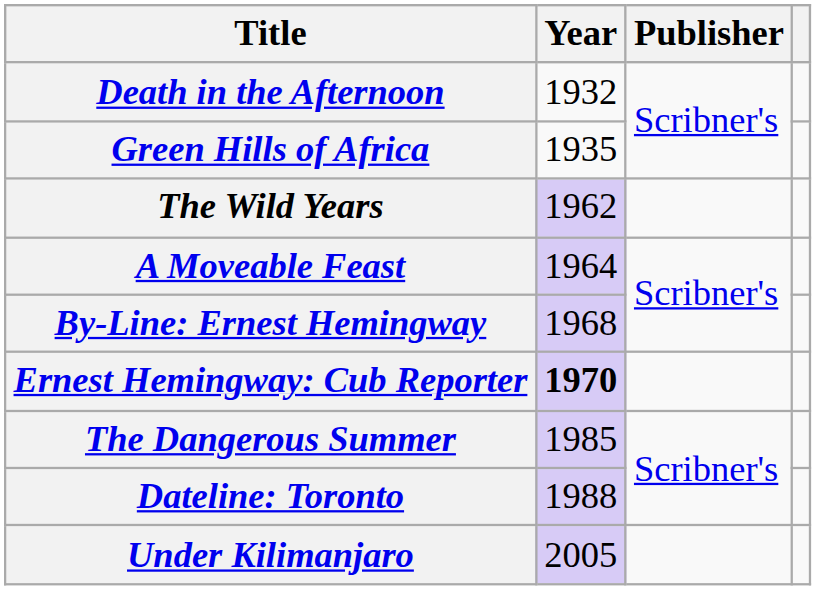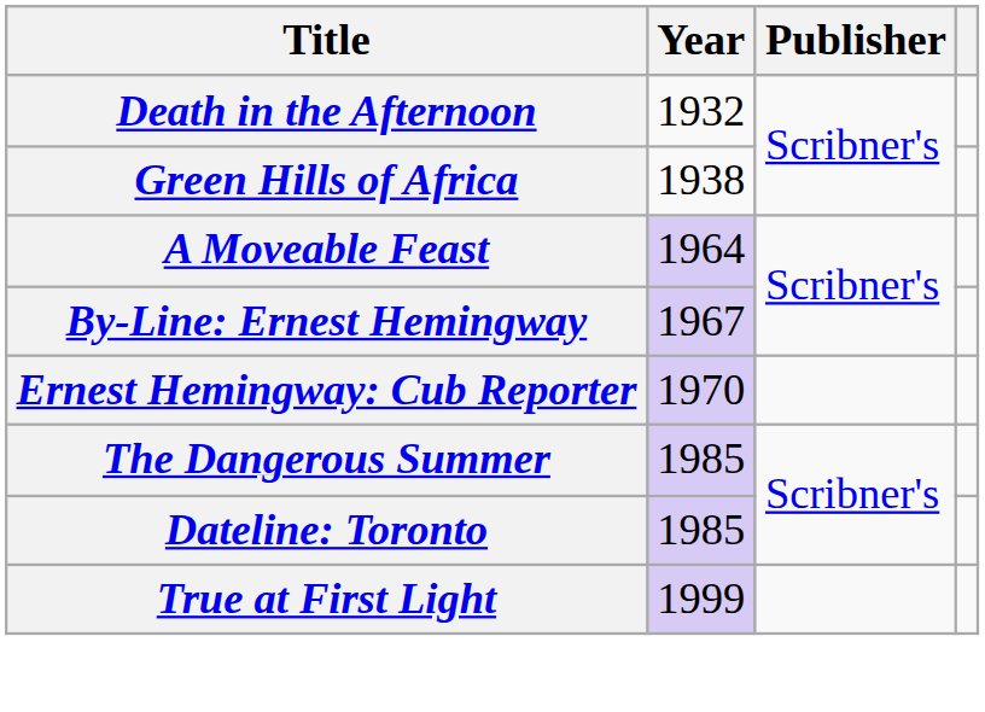 <table class="wikitable plainrowheaders sortable">
 <tr style="background:#ccc; text-align:center;">
 <th scope="col">Title</th>
 <th scope="col">Year</th>
 <th scope="col">Publisher</th>
 <th scope="col" class="unsortable"></th>
 </tr>
 <tr>
 <th scope=row><em><a href='#'>Death in the Afternoon</a></em></th>
 <td>1932</td>
 <td rowspan=2><a href='#'>Scribner's</a></td>
 <td style="text-align:center;"></td>
 </tr>
 <tr>
 <th scope=row><em><a href='#'>Green Hills of Africa</a></em></th>
-<td>1935</td>
-<td style="text-align:center;"></td>
-</tr>
-<tr>
-<th scope=row><em>The Wild Years</em></th>
-<td style="background:#D7CBF6;">1962</td>
-<td></td>
+<td>1938</td>
 <td style="text-align:center;"></td>
 </tr>
 <tr>
 <th scope=row><em><a href='#'>A Moveable Feast</a></em></th>
 <td style="background:#D7CBF6;">1964</td>
 <td rowspan=2><a href='#'>Scribner's</a></td>
 <td style="text-align:center;"></td>
 </tr>
 <tr>
 <th scope=row><em><a href='#'>By-Line: Ernest Hemingway</a></em></th>
-<td style="background:#D7CBF6;">1968</td>
+<td style="background:#D7CBF6;">1967</td>
 <td style="text-align:center;"></td>
 </tr>
 <tr>
 <th scope=row><em><a href='#'>Ernest Hemingway: Cub Reporter</a></em></th>
-<td style="background:#D7CBF6;"><strong>1970</strong></td>
+<td style="background:#D7CBF6;">1970</td>
 <td></td>
 <td style="text-align:center;"></td>
 </tr>
 <tr>
 <th scope=row><em><a href='#'>The Dangerous Summer</a></em></th>
 <td style="background:#D7CBF6;">1985</td>
 <td rowspan=2><a href='#'>Scribner's</a></td>
 <td style="text-align:center;"></td>
 </tr>
 <tr>
 <th scope=row><em><a href='#'>Dateline: Toronto</a></em></th>
-<td style="background:#D7CBF6;">1988</td>
+<td style="background:#D7CBF6;">1985</td>
 <td style="text-align:center;"></td>
 </tr>
 <tr>
-<th scope=row><em><a href='#'>Under Kilimanjaro</a></em></th>
-<td style="background:#D7CBF6;">2005</td>
+<th scope=row><em><a href='#'>True at First Light</a></em></th>
+<td style="background:#D7CBF6;">1999</td>
 <td></td>
 <td style="text-align:center;"></td>
 </tr>
 </table>
